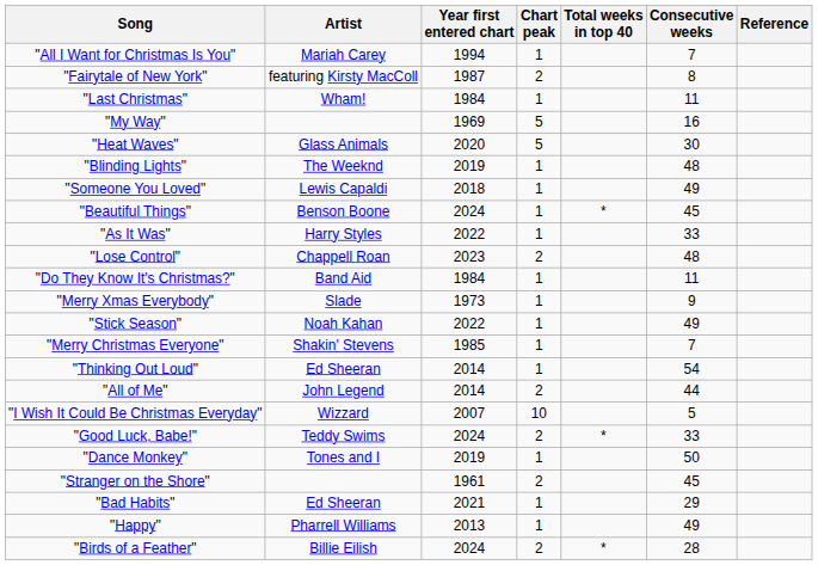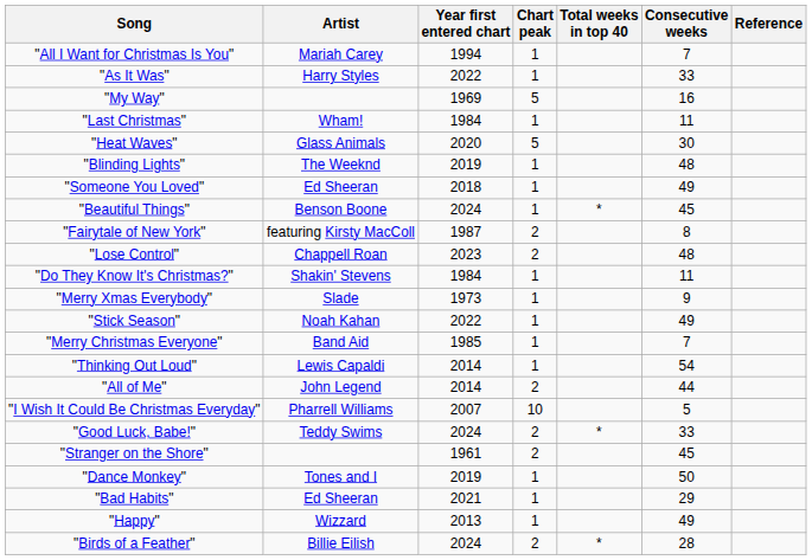 <table class="wikitable plainrowheaders sortable" style="text-align:center">
 <tr>
 <th scope="col">Song</th>
 <th scope="col">Artist</th>
 <th scope="col">Year first<br>entered chart</th>
 <th scope="col">Chart<br>peak</th>
 <th scope="col">Total weeks<br>in top 40</th>
 <th scope="col">Consecutive<br>weeks</th>
 <th scope="col">Reference</th>
 </tr>
 <tr>
 <td>"<a href='#'>All I Want for Christmas Is You</a>"</td>
 <td><a href='#'>Mariah Carey</a></td>
 <td>1994</td>
 <td>1</td>
 <td></td>
 <td>7</td>
 <td></td>
 </tr>
 <tr>
-<td>"<a href='#'>Fairytale of New York</a>"</td>
-<td> featuring <a href='#'>Kirsty MacColl</a></td>
-<td>1987</td>
-<td>2</td>
+<td>"<a href='#'>As It Was</a>"</td>
+<td><a href='#'>Harry Styles</a></td>
+<td>2022</td>
+<td>1</td>
 <td></td>
-<td>8</td>
+<td>33</td>
+<td></td>
+</tr>
+<tr>
+<td>"<a href='#'>My Way</a>"</td>
+<td></td>
+<td>1969</td>
+<td>5</td>
+<td></td>
+<td>16</td>
 <td></td>
 </tr>
 <tr>
 <td>"<a href='#'>Last Christmas</a>"</td>
 <td><a href='#'>Wham!</a></td>
 <td>1984</td>
 <td>1</td>
 <td></td>
 <td>11</td>
-<td></td>
-</tr>
-<tr>
-<td>"<a href='#'>My Way</a>"</td>
-<td></td>
-<td>1969</td>
-<td>5</td>
-<td></td>
-<td>16</td>
 <td></td>
 </tr>
 <tr>
 <td>"<a href='#'>Heat Waves</a>"</td>
 <td><a href='#'>Glass Animals</a></td>
 <td>2020</td>
 <td>5</td>
 <td></td>
 <td>30</td>
 <td></td>
 </tr>
 <tr>
 <td>"<a href='#'>Blinding Lights</a>"</td>
 <td><a href='#'>The Weeknd</a></td>
 <td>2019</td>
 <td>1</td>
 <td></td>
 <td>48</td>
 <td></td>
 </tr>
 <tr>
 <td>"<a href='#'>Someone You Loved</a>"</td>
-<td><a href='#'>Lewis Capaldi</a></td>
+<td><a href='#'>Ed Sheeran</a></td>
 <td>2018</td>
 <td>1</td>
 <td></td>
 <td>49</td>
 <td></td>
 </tr>
 <tr>
 <td>"<a href='#'>Beautiful Things</a>"</td>
 <td><a href='#'>Benson Boone</a></td>
 <td>2024</td>
 <td>1</td>
 <td>*</td>
 <td>45</td>
 <td></td>
 </tr>
 <tr>
-<td>"<a href='#'>As It Was</a>"</td>
-<td><a href='#'>Harry Styles</a></td>
-<td>2022</td>
-<td>1</td>
+<td>"<a href='#'>Fairytale of New York</a>"</td>
+<td> featuring <a href='#'>Kirsty MacColl</a></td>
+<td>1987</td>
+<td>2</td>
 <td></td>
-<td>33</td>
+<td>8</td>
 <td></td>
 </tr>
 <tr>
 <td>"<a href='#'>Lose Control</a>"</td>
 <td><a href='#'>Chappell Roan</a></td>
 <td>2023</td>
 <td>2</td>
 <td></td>
 <td>48</td>
 <td></td>
 </tr>
 <tr>
 <td>"<a href='#'>Do They Know It's Christmas?</a>"</td>
-<td><a href='#'>Band Aid</a></td>
+<td><a href='#'>Shakin' Stevens</a></td>
 <td>1984</td>
 <td>1</td>
 <td></td>
 <td>11</td>
 <td></td>
 </tr>
 <tr>
 <td>"<a href='#'>Merry Xmas Everybody</a>"</td>
 <td><a href='#'>Slade</a></td>
 <td>1973</td>
 <td>1</td>
 <td></td>
 <td>9</td>
 <td></td>
 </tr>
 <tr>
 <td>"<a href='#'>Stick Season</a>"</td>
 <td><a href='#'>Noah Kahan</a></td>
 <td>2022</td>
 <td>1</td>
 <td></td>
 <td>49</td>
 <td></td>
 </tr>
 <tr>
 <td>"<a href='#'>Merry Christmas Everyone</a>"</td>
-<td><a href='#'>Shakin' Stevens</a></td>
+<td><a href='#'>Band Aid</a></td>
 <td>1985</td>
 <td>1</td>
 <td></td>
 <td>7</td>
 <td></td>
 </tr>
 <tr>
 <td>"<a href='#'>Thinking Out Loud</a>"</td>
-<td><a href='#'>Ed Sheeran</a></td>
+<td><a href='#'>Lewis Capaldi</a></td>
 <td>2014</td>
 <td>1</td>
 <td></td>
 <td>54</td>
 <td></td>
 </tr>
 <tr>
 <td>"<a href='#'>All of Me</a>"</td>
 <td><a href='#'>John Legend</a></td>
 <td>2014</td>
 <td>2</td>
 <td></td>
 <td>44</td>
 <td></td>
 </tr>
 <tr>
 <td>"<a href='#'>I Wish It Could Be Christmas Everyday</a>"</td>
-<td><a href='#'>Wizzard</a></td>
+<td><a href='#'>Pharrell Williams</a></td>
 <td>2007</td>
 <td>10</td>
 <td></td>
 <td>5</td>
 <td></td>
 </tr>
 <tr>
 <td>"<a href='#'>Good Luck, Babe!</a>"</td>
 <td><a href='#'>Teddy Swims</a></td>
 <td>2024</td>
 <td>2</td>
 <td>*</td>
 <td>33</td>
 <td></td>
 </tr>
 <tr>
+<td>"<a href='#'>Stranger on the Shore</a>"</td>
+<td></td>
+<td>1961</td>
+<td>2</td>
+<td></td>
+<td>45</td>
+<td></td>
+</tr>
+<tr>
 <td>"<a href='#'>Dance Monkey</a>"</td>
 <td><a href='#'>Tones and I</a></td>
 <td>2019</td>
 <td>1</td>
 <td></td>
 <td>50</td>
-<td></td>
-</tr>
-<tr>
-<td>"<a href='#'>Stranger on the Shore</a>"</td>
-<td></td>
-<td>1961</td>
-<td>2</td>
-<td></td>
-<td>45</td>
 <td></td>
 </tr>
 <tr>
 <td>"<a href='#'>Bad Habits</a>"</td>
 <td><a href='#'>Ed Sheeran</a></td>
 <td>2021</td>
 <td>1</td>
 <td></td>
 <td>29</td>
 <td></td>
 </tr>
 <tr>
 <td>"<a href='#'>Happy</a>"</td>
-<td><a href='#'>Pharrell Williams</a></td>
+<td><a href='#'>Wizzard</a></td>
 <td>2013</td>
 <td>1</td>
 <td></td>
 <td>49</td>
 <td></td>
 </tr>
 <tr>
 <td>"<a href='#'>Birds of a Feather</a>"</td>
 <td><a href='#'>Billie Eilish</a></td>
 <td>2024</td>
 <td>2</td>
 <td>*</td>
 <td>28</td>
 <td></td>
 </tr>
 </table>
